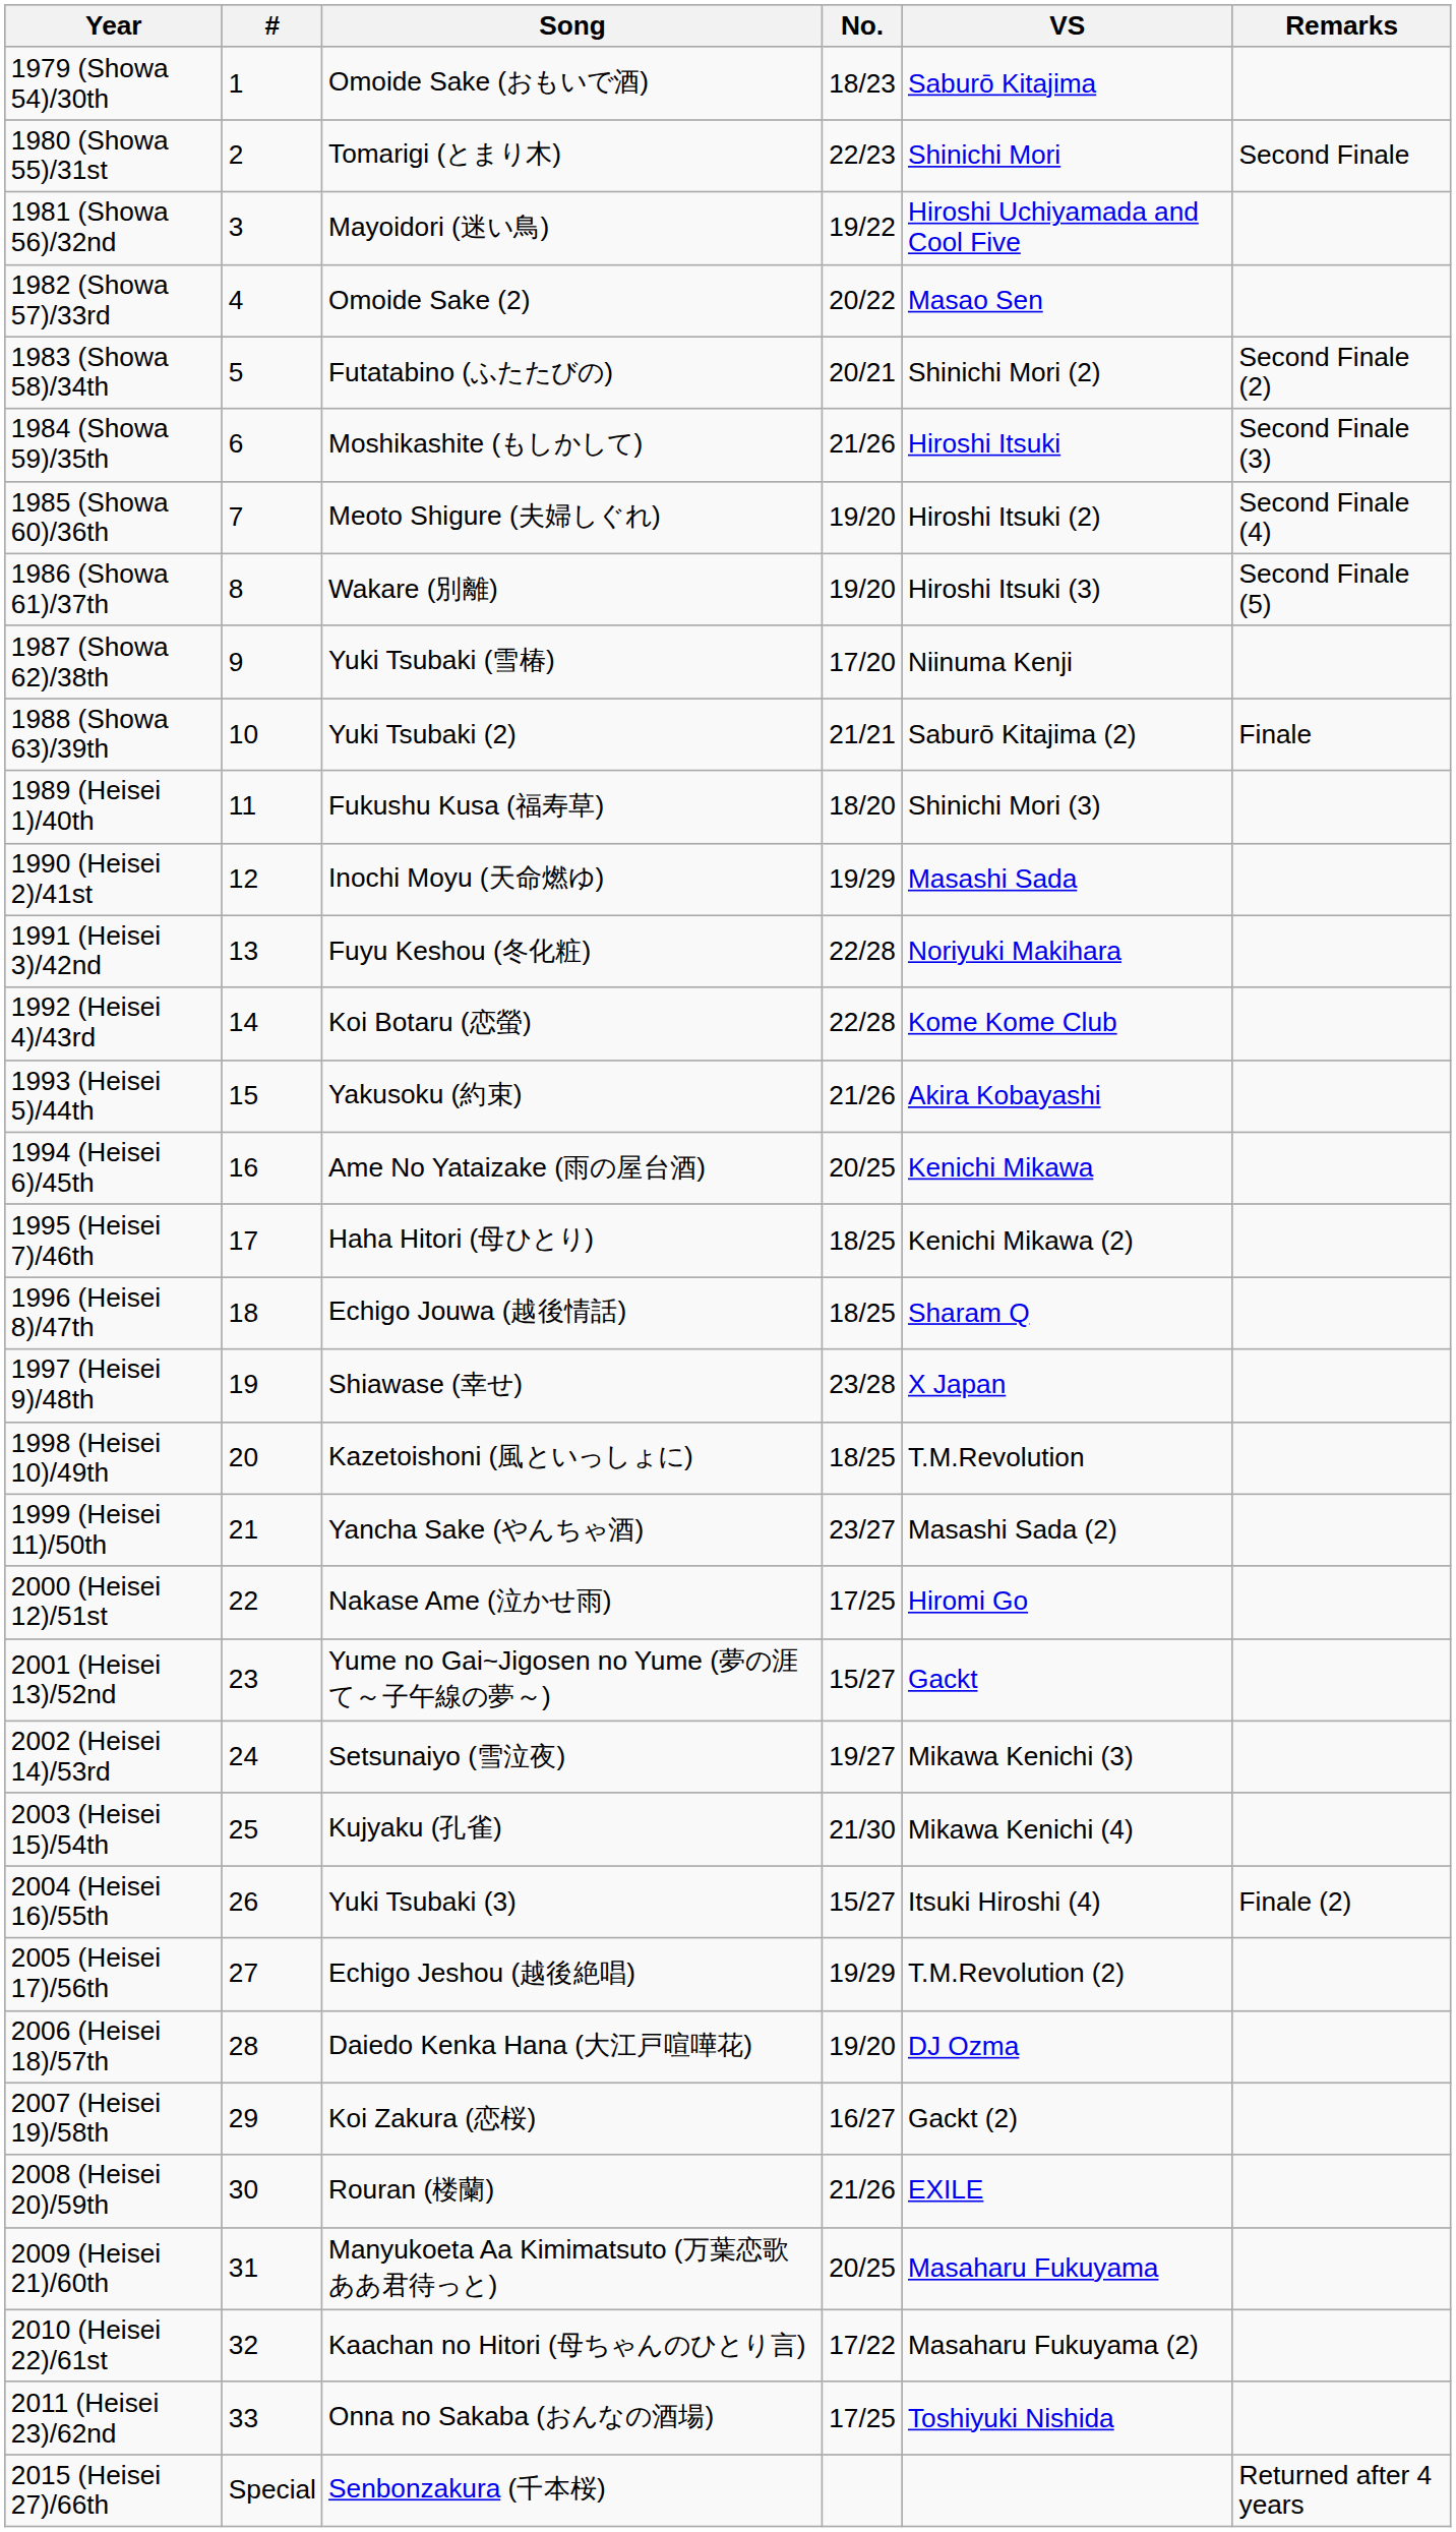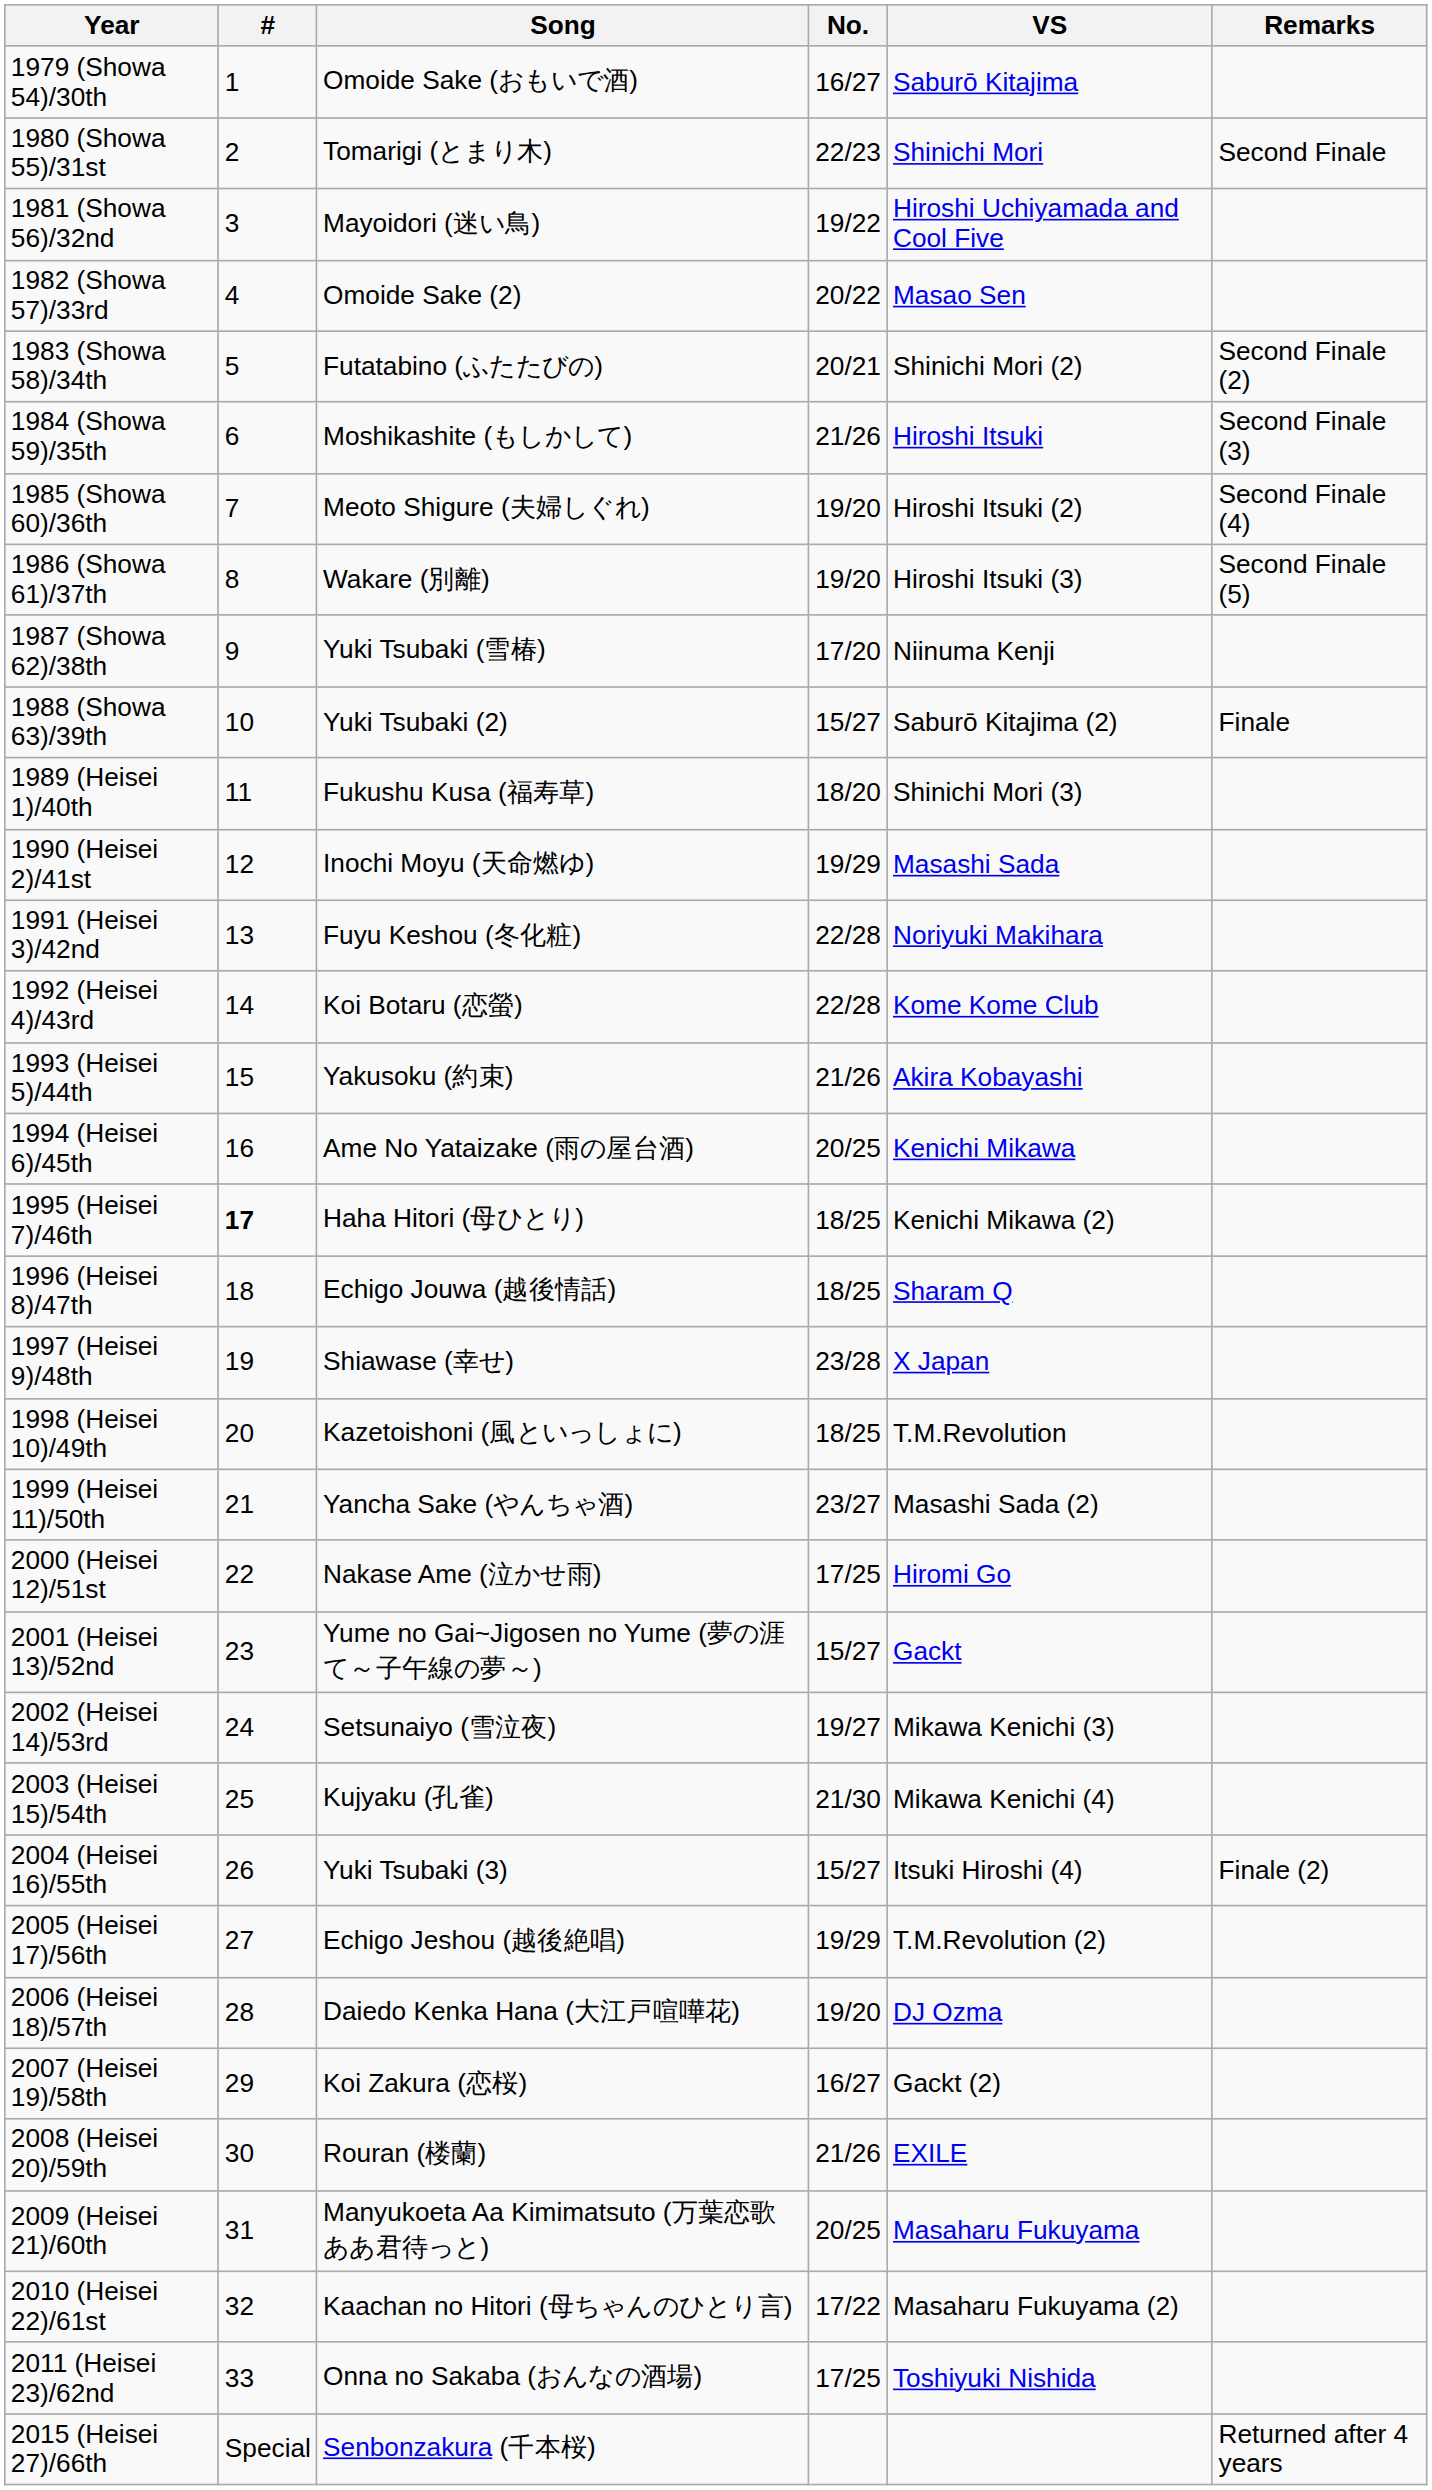 <table class="wikitable">
 <tr>
 <th>Year</th>
 <th>#</th>
 <th>Song</th>
 <th>No.</th>
 <th>VS</th>
 <th>Remarks</th>
 </tr>
 <tr>
 <td>1979 (Showa 54)/30th</td>
 <td>1</td>
 <td>Omoide Sake (おもいで酒)</td>
-<td>18/23</td>
+<td>16/27</td>
 <td><a href='#'>Saburō Kitajima</a></td>
 <td></td>
 </tr>
 <tr>
 <td>1980 (Showa 55)/31st</td>
 <td>2</td>
 <td>Tomarigi (とまり木)</td>
 <td>22/23</td>
 <td><a href='#'>Shinichi Mori</a></td>
 <td>Second Finale</td>
 </tr>
 <tr>
 <td>1981 (Showa 56)/32nd</td>
 <td>3</td>
 <td>Mayoidori (迷い鳥)</td>
 <td>19/22</td>
 <td><a href='#'>Hiroshi Uchiyamada and Cool Five</a></td>
 <td></td>
 </tr>
 <tr>
 <td>1982 (Showa 57)/33rd</td>
 <td>4</td>
 <td>Omoide Sake (2)</td>
 <td>20/22</td>
 <td><a href='#'>Masao Sen</a></td>
 <td></td>
 </tr>
 <tr>
 <td>1983 (Showa 58)/34th</td>
 <td>5</td>
 <td>Futatabino (ふたたびの)</td>
 <td>20/21</td>
 <td>Shinichi Mori (2)</td>
 <td>Second Finale (2)</td>
 </tr>
 <tr>
 <td>1984 (Showa 59)/35th</td>
 <td>6</td>
 <td>Moshikashite (もしかして)</td>
 <td>21/26</td>
 <td><a href='#'>Hiroshi Itsuki</a></td>
 <td>Second Finale (3)</td>
 </tr>
 <tr>
 <td>1985 (Showa 60)/36th</td>
 <td>7</td>
 <td>Meoto Shigure (夫婦しぐれ)</td>
 <td>19/20</td>
 <td>Hiroshi Itsuki (2)</td>
 <td>Second Finale (4)</td>
 </tr>
 <tr>
 <td>1986 (Showa 61)/37th</td>
 <td>8</td>
 <td>Wakare (別離)</td>
 <td>19/20</td>
 <td>Hiroshi Itsuki (3)</td>
 <td>Second Finale (5)</td>
 </tr>
 <tr>
 <td>1987 (Showa 62)/38th</td>
 <td>9</td>
 <td>Yuki Tsubaki (雪椿)</td>
 <td>17/20</td>
 <td>Niinuma Kenji</td>
 <td></td>
 </tr>
 <tr>
 <td>1988 (Showa 63)/39th</td>
 <td>10</td>
 <td>Yuki Tsubaki (2)</td>
-<td>21/21</td>
+<td>15/27</td>
 <td>Saburō Kitajima (2)</td>
 <td>Finale</td>
 </tr>
 <tr>
 <td>1989 (Heisei 1)/40th</td>
 <td>11</td>
 <td>Fukushu Kusa (福寿草)</td>
 <td>18/20</td>
 <td>Shinichi Mori (3)</td>
 <td></td>
 </tr>
 <tr>
 <td>1990 (Heisei 2)/41st</td>
 <td>12</td>
 <td>Inochi Moyu (天命燃ゆ)</td>
 <td>19/29</td>
 <td><a href='#'>Masashi Sada</a></td>
 <td></td>
 </tr>
 <tr>
 <td>1991 (Heisei 3)/42nd</td>
 <td>13</td>
 <td>Fuyu Keshou (冬化粧)</td>
 <td>22/28</td>
 <td><a href='#'>Noriyuki Makihara</a></td>
 <td></td>
 </tr>
 <tr>
 <td>1992 (Heisei 4)/43rd</td>
 <td>14</td>
 <td>Koi Botaru (恋螢)</td>
 <td>22/28</td>
 <td><a href='#'>Kome Kome Club</a></td>
 <td></td>
 </tr>
 <tr>
 <td>1993 (Heisei 5)/44th</td>
 <td>15</td>
 <td>Yakusoku (約束)</td>
 <td>21/26</td>
 <td><a href='#'>Akira Kobayashi</a></td>
 <td></td>
 </tr>
 <tr>
 <td>1994 (Heisei 6)/45th</td>
 <td>16</td>
 <td>Ame No Yataizake (雨の屋台酒)</td>
 <td>20/25</td>
 <td><a href='#'>Kenichi Mikawa</a></td>
 <td></td>
 </tr>
 <tr>
 <td>1995 (Heisei 7)/46th</td>
-<td>17</td>
+<td><strong>17</strong></td>
 <td>Haha Hitori (母ひとり)</td>
 <td>18/25</td>
 <td>Kenichi Mikawa (2)</td>
 <td></td>
 </tr>
 <tr>
 <td>1996 (Heisei 8)/47th</td>
 <td>18</td>
 <td>Echigo Jouwa (越後情話)</td>
 <td>18/25</td>
 <td><a href='#'>Sharam Q</a></td>
 <td></td>
 </tr>
 <tr>
 <td>1997 (Heisei 9)/48th</td>
 <td>19</td>
 <td>Shiawase (幸せ)</td>
 <td>23/28</td>
 <td><a href='#'>X Japan</a></td>
 <td></td>
 </tr>
 <tr>
 <td>1998 (Heisei 10)/49th</td>
 <td>20</td>
 <td>Kazetoishoni (風といっしょに)</td>
 <td>18/25</td>
 <td>T.M.Revolution</td>
 <td></td>
 </tr>
 <tr>
 <td>1999 (Heisei 11)/50th</td>
 <td>21</td>
 <td>Yancha Sake (やんちゃ酒)</td>
 <td>23/27</td>
 <td>Masashi Sada (2)</td>
 <td></td>
 </tr>
 <tr>
 <td>2000 (Heisei 12)/51st</td>
 <td>22</td>
 <td>Nakase Ame (泣かせ雨)</td>
 <td>17/25</td>
 <td><a href='#'>Hiromi Go</a></td>
 <td></td>
 </tr>
 <tr>
 <td>2001 (Heisei 13)/52nd</td>
 <td>23</td>
 <td>Yume no Gai~Jigosen no Yume (夢の涯て～子午線の夢～)</td>
 <td>15/27</td>
 <td><a href='#'>Gackt</a></td>
 <td></td>
 </tr>
 <tr>
 <td>2002 (Heisei 14)/53rd</td>
 <td>24</td>
 <td>Setsunaiyo (雪泣夜)</td>
 <td>19/27</td>
 <td>Mikawa Kenichi (3)</td>
 <td></td>
 </tr>
 <tr>
 <td>2003 (Heisei 15)/54th</td>
 <td>25</td>
 <td>Kujyaku (孔雀)</td>
 <td>21/30</td>
 <td>Mikawa Kenichi (4)</td>
 <td></td>
 </tr>
 <tr>
 <td>2004 (Heisei 16)/55th</td>
 <td>26</td>
 <td>Yuki Tsubaki (3)</td>
 <td>15/27</td>
 <td>Itsuki Hiroshi (4)</td>
 <td>Finale (2)</td>
 </tr>
 <tr>
 <td>2005 (Heisei 17)/56th</td>
 <td>27</td>
 <td>Echigo Jeshou (越後絶唱)</td>
 <td>19/29</td>
 <td>T.M.Revolution (2)</td>
 <td></td>
 </tr>
 <tr>
 <td>2006 (Heisei 18)/57th</td>
 <td>28</td>
 <td>Daiedo Kenka Hana (大江戸喧嘩花)</td>
 <td>19/20</td>
 <td><a href='#'>DJ Ozma</a></td>
 <td></td>
 </tr>
 <tr>
 <td>2007 (Heisei 19)/58th</td>
 <td>29</td>
 <td>Koi Zakura (恋桜)</td>
 <td>16/27</td>
 <td>Gackt (2)</td>
 <td></td>
 </tr>
 <tr>
 <td>2008 (Heisei 20)/59th</td>
 <td>30</td>
 <td>Rouran (楼蘭)</td>
 <td>21/26</td>
 <td><a href='#'>EXILE</a></td>
 <td></td>
 </tr>
 <tr>
 <td>2009 (Heisei 21)/60th</td>
 <td>31</td>
 <td>Manyukoeta Aa Kimimatsuto (万葉恋歌 ああ君待っと)</td>
 <td>20/25</td>
 <td><a href='#'>Masaharu Fukuyama</a></td>
 <td></td>
 </tr>
 <tr>
 <td>2010 (Heisei 22)/61st</td>
 <td>32</td>
 <td>Kaachan no Hitori (母ちゃんのひとり言)</td>
 <td>17/22</td>
 <td>Masaharu Fukuyama (2)</td>
 <td></td>
 </tr>
 <tr>
 <td>2011 (Heisei 23)/62nd</td>
 <td>33</td>
 <td>Onna no Sakaba (おんなの酒場)</td>
 <td>17/25</td>
 <td><a href='#'>Toshiyuki Nishida</a></td>
 <td></td>
 </tr>
 <tr>
 <td>2015 (Heisei 27)/66th</td>
 <td>Special</td>
 <td><a href='#'>Senbonzakura</a> (千本桜)</td>
 <td></td>
 <td></td>
 <td>Returned after 4 years</td>
 </tr>
 </table>
